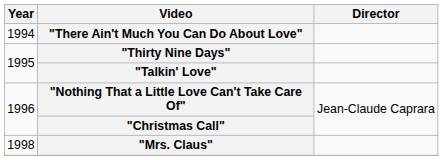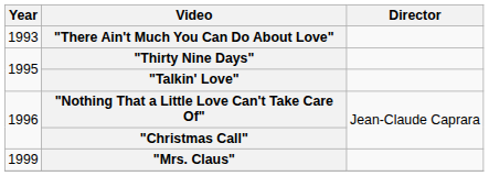 <table class="wikitable plainrowheaders">
 <tr>
 <th>Year</th>
 <th style="width:22em;">Video</th>
 <th>Director</th>
 </tr>
 <tr>
-<td>1994</td>
+<td>1993</td>
 <th scope="row">"There Ain't Much You Can Do About Love"</th>
 <td></td>
 </tr>
 <tr>
 <td rowspan="2">1995</td>
 <th scope="row">"Thirty Nine Days"</th>
 <td></td>
 </tr>
 <tr>
 <th scope="row">"Talkin' Love"</th>
 <td></td>
 </tr>
 <tr>
 <td rowspan="2">1996</td>
 <th scope="row">"Nothing That a Little Love Can't Take Care Of"</th>
 <td rowspan="2">Jean-Claude Caprara</td>
 </tr>
 <tr>
 <th scope="row">"Christmas Call"</th>
 </tr>
 <tr>
-<td>1998</td>
+<td>1999</td>
 <th scope="row">"Mrs. Claus"</th>
 <td></td>
 </tr>
 <tr>
 </tr>
 </table>
